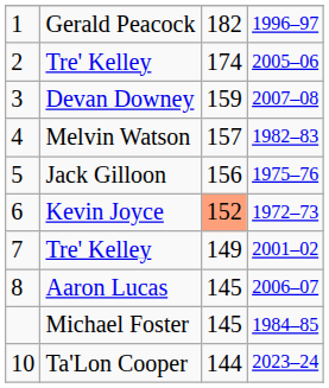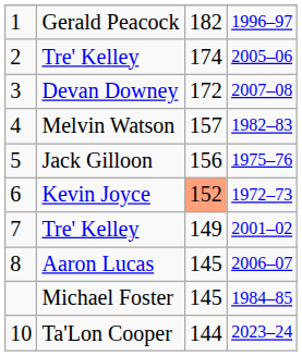 <table class="wikitable">
 <tr>
 </tr>
 <tr>
 <td>1</td>
 <td>Gerald Peacock</td>
 <td>182</td>
 <td style="font-size:80%;"><a href='#'>1996–97</a></td>
 </tr>
 <tr>
 <td>2</td>
 <td><a href='#'>Tre' Kelley</a></td>
 <td>174</td>
 <td style="font-size:80%;"><a href='#'>2005–06</a></td>
 </tr>
 <tr>
 <td>3</td>
 <td><a href='#'>Devan Downey</a></td>
-<td>159</td>
+<td>172</td>
 <td style="font-size:80%;"><a href='#'>2007–08</a></td>
 </tr>
 <tr>
 <td>4</td>
 <td>Melvin Watson</td>
 <td>157</td>
 <td style="font-size:80%;"><a href='#'>1982–83</a></td>
 </tr>
 <tr>
 <td>5</td>
 <td>Jack Gilloon</td>
 <td>156</td>
 <td style="font-size:80%;"><a href='#'>1975–76</a></td>
 </tr>
 <tr>
 <td>6</td>
 <td><a href='#'>Kevin Joyce</a></td>
 <td style="background: lightsalmon;">152</td>
 <td style="font-size:80%;"><a href='#'>1972–73</a></td>
 </tr>
 <tr>
 <td>7</td>
 <td><a href='#'>Tre' Kelley</a></td>
 <td>149</td>
 <td style="font-size:80%;"><a href='#'>2001–02</a></td>
 </tr>
 <tr>
 <td>8</td>
 <td><a href='#'>Aaron Lucas</a></td>
 <td>145</td>
 <td style="font-size:80%;"><a href='#'>2006–07</a></td>
 </tr>
 <tr>
 <td></td>
 <td>Michael Foster</td>
 <td>145</td>
 <td style="font-size:80%;"><a href='#'>1984–85</a></td>
 </tr>
 <tr>
 <td>10</td>
 <td>Ta'Lon Cooper</td>
 <td>144</td>
 <td style="font-size:80%;"><a href='#'>2023–24</a></td>
 </tr>
 </table>
